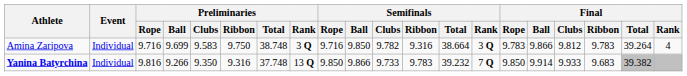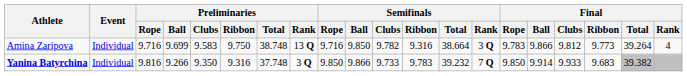 <table class="wikitable" style="font-size:90%">
 <tr>
 <th rowspan="2">Athlete</th>
 <th rowspan="2">Event</th>
 <th colspan="6">Preliminaries</th>
 <th colspan="6">Semifinals</th>
 <th colspan="6">Final</th>
 </tr>
 <tr>
 <th>Rope</th>
 <th>Ball</th>
 <th>Clubs</th>
 <th>Ribbon</th>
 <th>Total</th>
 <th>Rank</th>
 <th>Rope</th>
 <th>Ball</th>
 <th>Clubs</th>
 <th>Ribbon</th>
 <th>Total</th>
 <th>Rank</th>
 <th>Rope</th>
 <th>Ball</th>
 <th>Clubs</th>
 <th>Ribbon</th>
 <th>Total</th>
 <th>Rank</th>
 </tr>
 <tr>
 <td><a href='#'>Amina Zaripova</a></td>
 <td><a href='#'>Individual</a></td>
 <td align=center>9.716</td>
 <td align=center>9.699</td>
 <td align=center>9.583</td>
 <td align=center>9.750</td>
 <td align=center>38.748</td>
-<td align=center>3 <strong>Q</strong></td>
+<td align=center>13 <strong>Q</strong></td>
 <td align=center>9.716</td>
 <td align=center>9.850</td>
 <td align=center>9.782</td>
 <td align=center>9.316</td>
 <td align=center>38.664</td>
 <td align=center>3 <strong>Q</strong></td>
 <td align=center>9.783</td>
 <td align=center>9.866</td>
 <td align=center>9.812</td>
-<td align=center>9.783</td>
+<td align=center>9.773</td>
 <td align=center>39.264</td>
 <td align=center>4</td>
 </tr>
 <tr>
 <td><strong><a href='#'>Yanina Batyrchina</a></strong></td>
 <td><a href='#'>Individual</a></td>
 <td align=center>9.816</td>
 <td align=center>9.266</td>
 <td align=center>9.350</td>
 <td align=center>9.316</td>
 <td align=center>37.748</td>
-<td align=center>13 <strong>Q</strong></td>
+<td align=center>3 <strong>Q</strong></td>
 <td align=center>9.850</td>
 <td align=center>9.866</td>
 <td align=center>9.733</td>
 <td align=center>9.783</td>
 <td align=center>39.232</td>
 <td align=center>7 <strong>Q</strong></td>
 <td align=center>9.850</td>
 <td align=center>9.914</td>
 <td align=center>9.933</td>
 <td align=center>9.683</td>
 <td align=center  bgcolor=silver>39.382</td>
 <td align=center bgcolor=silver></td>
 </tr>
 </table>
